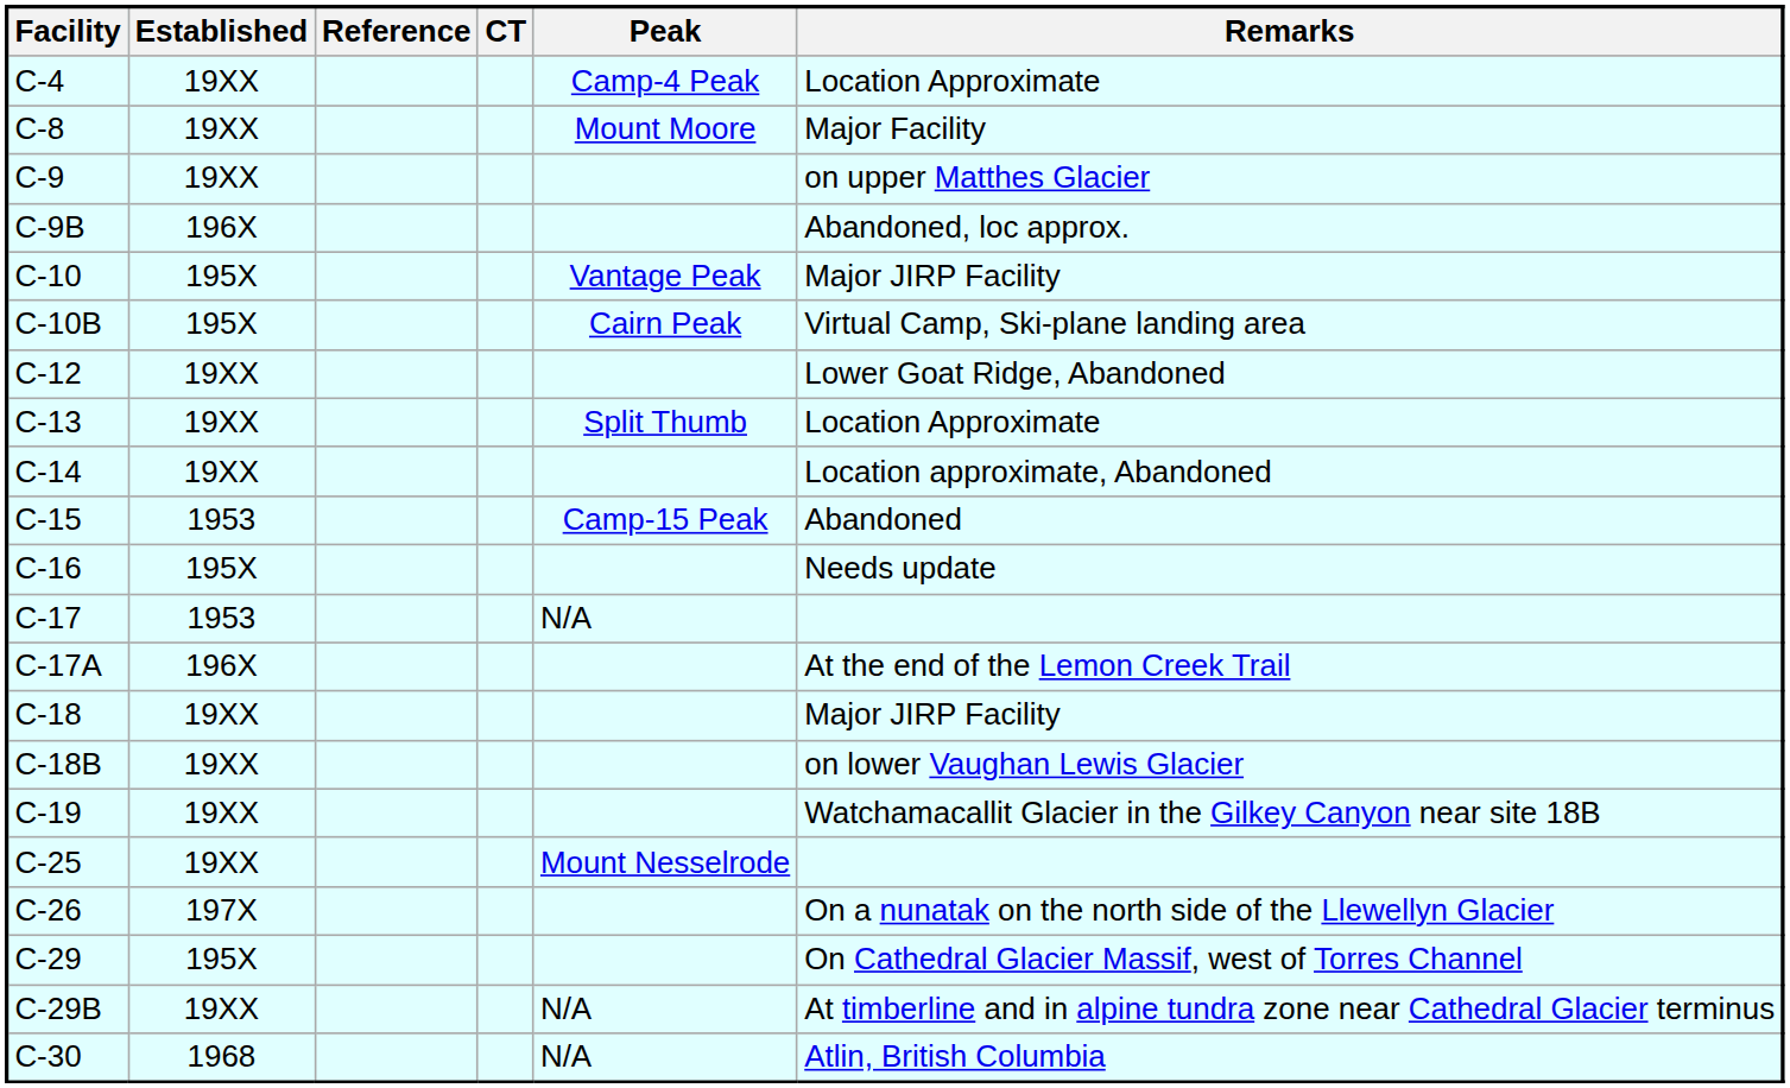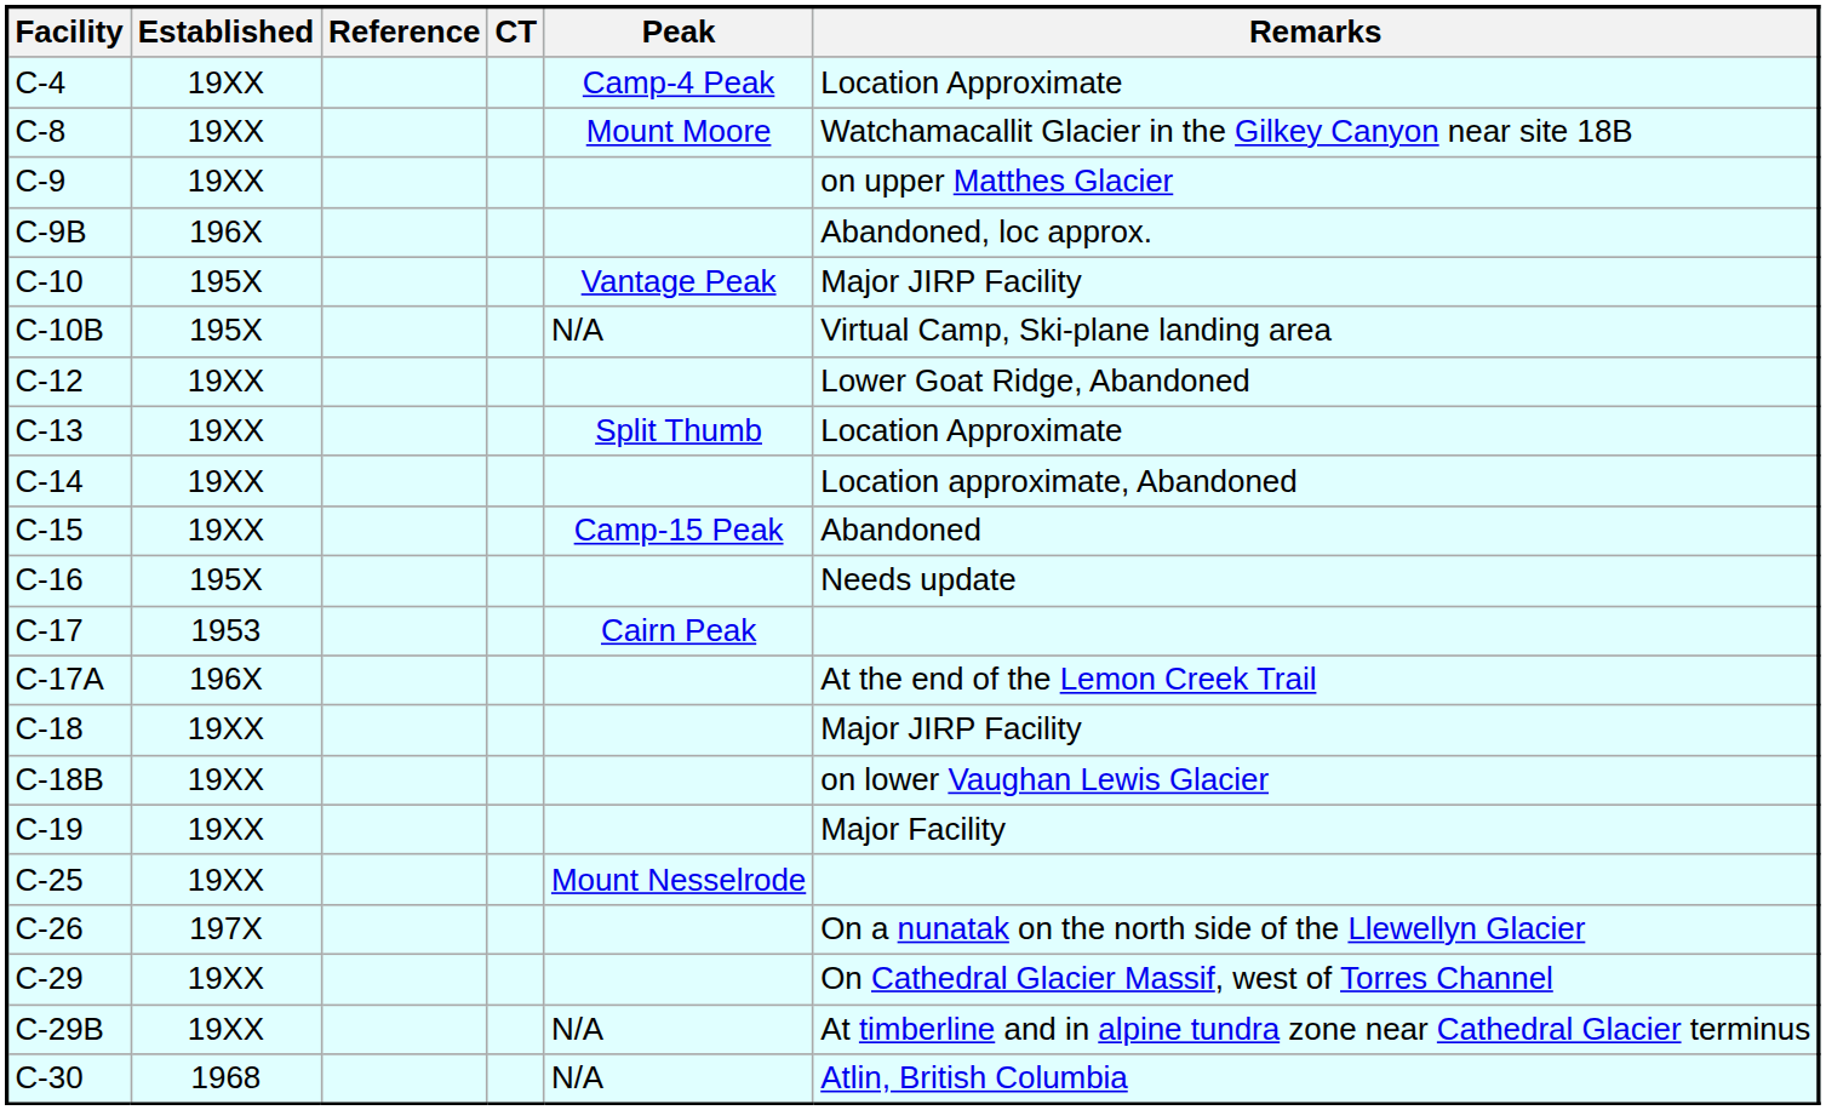 <table class="wikitable" style="clear:both;border:2px solid black; background: lightcyan; color: black">
 <tr>
 <th>Facility</th>
 <th>Established</th>
 <th>Reference</th>
 <th>CT</th>
 <th>Peak</th>
 <th>Remarks</th>
 </tr>
 <tr>
 <td>C-4</td>
 <td style="text-align:center;">19XX</td>
 <td></td>
 <td></td>
 <td style="text-align:center;"><a href='#'>Camp-4 Peak</a></td>
 <td>Location Approximate</td>
 </tr>
 <tr>
 <td>C-8</td>
 <td style="text-align:center;">19XX</td>
 <td></td>
 <td></td>
 <td style="text-align:center;"><a href='#'>Mount Moore</a></td>
-<td>Major Facility</td>
+<td>Watchamacallit Glacier in the <a href='#'>Gilkey Canyon</a> near site 18B</td>
 </tr>
 <tr>
 <td>C-9</td>
 <td style="text-align:center;">19XX</td>
 <td></td>
 <td></td>
 <td></td>
 <td>on upper <a href='#'>Matthes Glacier</a></td>
 </tr>
 <tr>
 <td>C-9B</td>
 <td style="text-align:center;">196X</td>
 <td></td>
 <td></td>
 <td></td>
 <td>Abandoned, loc approx.</td>
 </tr>
 <tr>
 <td>C-10</td>
 <td style="text-align:center;">195X</td>
 <td></td>
 <td></td>
 <td style="text-align:center;"><a href='#'>Vantage Peak</a></td>
 <td>Major JIRP Facility</td>
 </tr>
 <tr>
 <td>C-10B</td>
 <td style="text-align:center;">195X</td>
 <td></td>
 <td></td>
-<td style="text-align:center;"><a href='#'>Cairn Peak</a></td>
+<td>N/A</td>
 <td>Virtual Camp, Ski-plane landing area</td>
 </tr>
 <tr>
 <td>C-12</td>
 <td style="text-align:center;">19XX</td>
 <td></td>
 <td></td>
 <td></td>
 <td>Lower Goat Ridge, Abandoned</td>
 </tr>
 <tr>
 <td>C-13</td>
 <td style="text-align:center;">19XX</td>
 <td></td>
 <td></td>
 <td style="text-align:center;"><a href='#'>Split Thumb</a></td>
 <td>Location Approximate</td>
 </tr>
 <tr>
 <td>C-14</td>
 <td style="text-align:center;">19XX</td>
 <td></td>
 <td></td>
 <td></td>
 <td>Location approximate, Abandoned</td>
 </tr>
 <tr>
 <td>C-15</td>
-<td style="text-align:center;">1953</td>
+<td style="text-align:center;">19XX</td>
 <td></td>
 <td></td>
 <td style="text-align:center;"><a href='#'>Camp-15 Peak</a></td>
 <td>Abandoned</td>
 </tr>
 <tr>
 <td>C-16</td>
 <td style="text-align:center;">195X</td>
 <td></td>
 <td></td>
 <td></td>
 <td>Needs update</td>
 </tr>
 <tr>
 <td>C-17</td>
 <td style="text-align:center;">1953</td>
 <td> </td>
 <td></td>
-<td>N/A</td>
+<td style="text-align:center;"><a href='#'>Cairn Peak</a></td>
 <td></td>
 </tr>
 <tr>
 <td>C-17A</td>
 <td style="text-align:center;">196X</td>
 <td></td>
 <td></td>
 <td></td>
 <td>At the end of the <a href='#'>Lemon Creek Trail</a></td>
 </tr>
 <tr>
 <td>C-18</td>
 <td style="text-align:center;">19XX</td>
 <td></td>
 <td></td>
 <td></td>
 <td>Major JIRP Facility</td>
 </tr>
 <tr>
 <td>C-18B</td>
 <td style="text-align:center;">19XX</td>
 <td></td>
 <td></td>
 <td></td>
 <td>on lower <a href='#'>Vaughan Lewis Glacier</a></td>
 </tr>
 <tr>
 <td>C-19</td>
 <td style="text-align:center;">19XX</td>
 <td></td>
 <td></td>
 <td></td>
-<td>Watchamacallit Glacier in the <a href='#'>Gilkey Canyon</a> near site 18B</td>
+<td>Major Facility</td>
 </tr>
 <tr>
 <td>C-25</td>
 <td style="text-align:center;">19XX</td>
 <td></td>
 <td></td>
 <td style="text-align:center;"><a href='#'>Mount Nesselrode</a></td>
 <td></td>
 </tr>
 <tr>
 <td>C-26</td>
 <td style="text-align:center;">197X</td>
 <td></td>
 <td></td>
 <td></td>
 <td>On a <a href='#'>nunatak</a> on the north side of the <a href='#'>Llewellyn Glacier</a></td>
 </tr>
 <tr>
 <td>C-29</td>
-<td style="text-align:center;">195X</td>
+<td style="text-align:center;">19XX</td>
 <td></td>
 <td></td>
 <td></td>
 <td>On <a href='#'>Cathedral Glacier Massif</a>, west of <a href='#'>Torres Channel</a></td>
 </tr>
 <tr>
 <td>C-29B</td>
 <td style="text-align:center;">19XX</td>
 <td></td>
 <td></td>
 <td>N/A</td>
 <td>At <a href='#'>timberline</a> and in <a href='#'>alpine tundra</a> zone near <a href='#'>Cathedral Glacier</a> terminus</td>
 </tr>
 <tr>
 <td>C-30</td>
 <td style="text-align:center;">1968</td>
 <td></td>
 <td></td>
 <td>N/A</td>
 <td><a href='#'>Atlin, British Columbia</a></td>
 </tr>
 <tr>
 </tr>
 </table>
